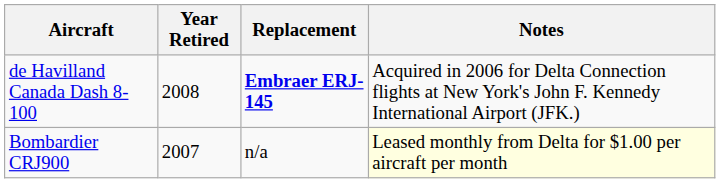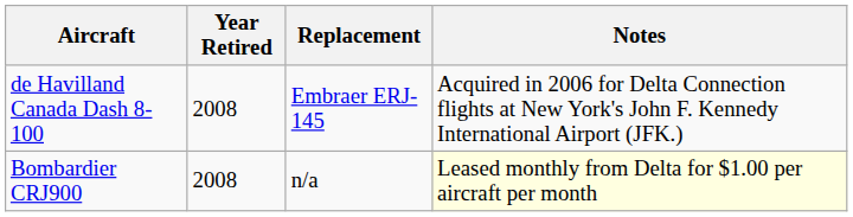 <table class="wikitable">
 <tr>
 <th>Aircraft</th>
 <th>Year Retired</th>
 <th>Replacement</th>
 <th>Notes</th>
 </tr>
 <tr>
 <td><a href='#'>de Havilland Canada Dash 8-100</a></td>
 <td>2008</td>
-<td><strong><a href='#'>Embraer ERJ-145</a></strong></td>
+<td><a href='#'>Embraer ERJ-145</a></td>
 <td>Acquired in 2006 for Delta Connection flights at New York's John F. Kennedy International Airport (JFK.)</td>
 </tr>
 <tr>
 <td><a href='#'>Bombardier CRJ900</a></td>
-<td>2007</td>
+<td>2008</td>
 <td>n/a</td>
 <td style="background: lightyellow;">Leased monthly from Delta for $1.00 per aircraft per month </td>
 </tr>
 </table>
